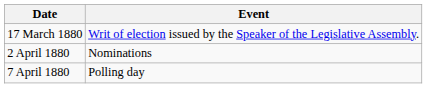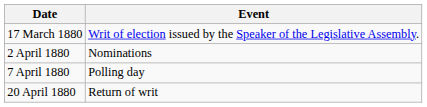 <table class="wikitable">
 <tr>
 <th>Date</th>
 <th>Event</th>
 </tr>
 <tr>
 <td>17 March 1880</td>
 <td><a href='#'>Writ of election</a> issued by the <a href='#'>Speaker of the Legislative Assembly</a>.</td>
 </tr>
 <tr>
 <td>2 April 1880</td>
 <td>Nominations</td>
 </tr>
 <tr>
 <td>7 April 1880</td>
 <td>Polling day</td>
 </tr>
+<tr>
+<td>20 April 1880</td>
+<td>Return of writ</td>
+</tr>
 </table>
